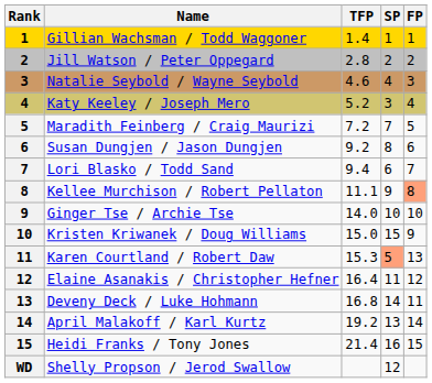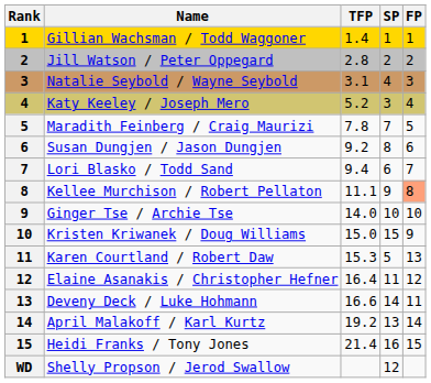 <table class="wikitable">
 <tr>
 <th>Rank</th>
 <th>Name</th>
 <th>TFP</th>
 <th>SP</th>
 <th>FP</th>
 </tr>
 <tr bgcolor="gold">
 <td align="center"><strong>1</strong></td>
 <td><a href='#'>Gillian Wachsman</a> / <a href='#'>Todd Waggoner</a></td>
 <td>1.4</td>
 <td>1</td>
 <td>1</td>
 </tr>
 <tr bgcolor="silver">
 <td align="center"><strong>2</strong></td>
 <td><a href='#'>Jill Watson</a> / <a href='#'>Peter Oppegard</a></td>
 <td>2.8</td>
 <td>2</td>
 <td>2</td>
 </tr>
 <tr bgcolor="cc9966">
 <td align="center"><strong>3</strong></td>
 <td><a href='#'>Natalie Seybold</a> / <a href='#'>Wayne Seybold</a></td>
-<td>4.6</td>
+<td>3.1</td>
 <td>4</td>
 <td>3</td>
 </tr>
 <tr bgcolor="#d1c571">
 <td align="center"><strong>4</strong></td>
 <td><a href='#'>Katy Keeley</a> / <a href='#'>Joseph Mero</a></td>
 <td>5.2</td>
 <td>3</td>
 <td>4</td>
 </tr>
 <tr>
 <th>5</th>
 <td><a href='#'>Maradith Feinberg</a> / <a href='#'>Craig Maurizi</a></td>
-<td>7.2</td>
+<td>7.8</td>
 <td>7</td>
 <td>5</td>
 </tr>
 <tr>
 <th>6</th>
 <td><a href='#'>Susan Dungjen</a> / <a href='#'>Jason Dungjen</a></td>
 <td>9.2</td>
 <td>8</td>
 <td>6</td>
 </tr>
 <tr>
 <th>7</th>
 <td><a href='#'>Lori Blasko</a> / <a href='#'>Todd Sand</a></td>
 <td>9.4</td>
 <td>6</td>
 <td>7</td>
 </tr>
 <tr>
 <th>8</th>
 <td><a href='#'>Kellee Murchison</a> / <a href='#'>Robert Pellaton</a></td>
 <td>11.1</td>
 <td>9</td>
 <td style="background: lightsalmon;">8</td>
 </tr>
 <tr>
 <th>9</th>
 <td><a href='#'>Ginger Tse</a> / <a href='#'>Archie Tse</a></td>
 <td>14.0</td>
 <td>10</td>
 <td>10</td>
 </tr>
 <tr>
 <th>10</th>
 <td><a href='#'>Kristen Kriwanek</a> / <a href='#'>Doug Williams</a></td>
 <td>15.0</td>
 <td>15</td>
 <td>9</td>
 </tr>
 <tr>
 <th>11</th>
 <td><a href='#'>Karen Courtland</a> / <a href='#'>Robert Daw</a></td>
 <td>15.3</td>
-<td style="background: lightsalmon;">5</td>
+<td>5</td>
 <td>13</td>
 </tr>
 <tr>
 <th>12</th>
 <td><a href='#'>Elaine Asanakis</a> / <a href='#'>Christopher Hefner</a></td>
 <td>16.4</td>
 <td>11</td>
 <td>12</td>
 </tr>
 <tr>
 <th>13</th>
 <td><a href='#'>Deveny Deck</a> / <a href='#'>Luke Hohmann</a></td>
-<td>16.8</td>
+<td>16.6</td>
 <td>14</td>
 <td>11</td>
 </tr>
 <tr>
 <th>14</th>
 <td><a href='#'>April Malakoff</a> / <a href='#'>Karl Kurtz</a></td>
 <td>19.2</td>
 <td>13</td>
 <td>14</td>
 </tr>
 <tr>
 <th>15</th>
 <td><a href='#'>Heidi Franks</a> / Tony Jones</td>
 <td>21.4</td>
 <td>16</td>
 <td>15</td>
 </tr>
 <tr>
 <th>WD</th>
 <td><a href='#'>Shelly Propson</a> / <a href='#'>Jerod Swallow</a></td>
 <td></td>
 <td>12</td>
 <td></td>
 </tr>
 </table>
